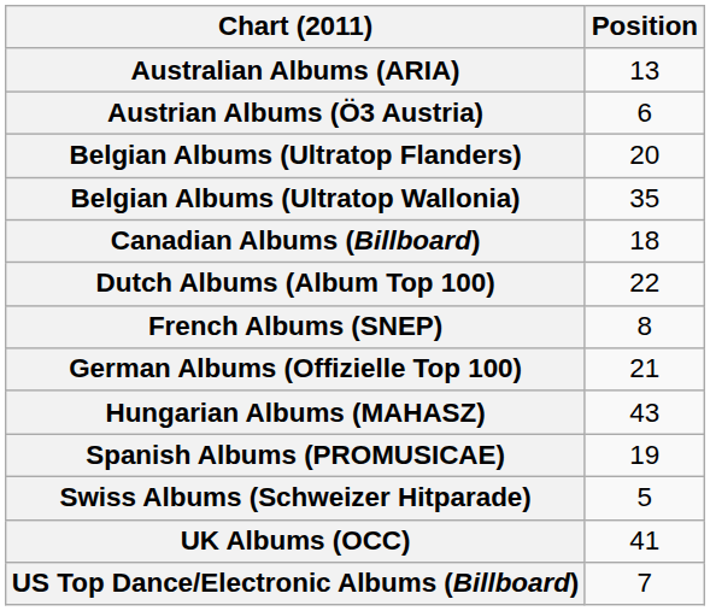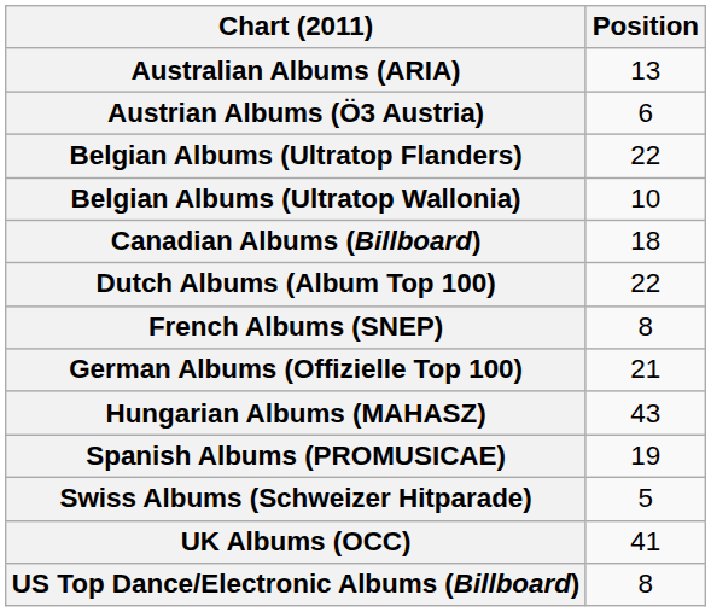 <table class="wikitable sortable plainrowheaders" style="text-align:center">
 <tr>
 <th scope="col">Chart (2011)</th>
 <th scope="col">Position</th>
 </tr>
 <tr>
 <th scope="row">Australian Albums (ARIA)</th>
 <td>13</td>
 </tr>
 <tr>
 <th scope="row">Austrian Albums (Ö3 Austria)</th>
 <td>6</td>
 </tr>
 <tr>
 <th scope="row">Belgian Albums (Ultratop Flanders)</th>
-<td>20</td>
+<td>22</td>
 </tr>
 <tr>
 <th scope="row">Belgian Albums (Ultratop Wallonia)</th>
-<td>35</td>
+<td>10</td>
 </tr>
 <tr>
 <th scope="row">Canadian Albums (<em>Billboard</em>)</th>
 <td>18</td>
 </tr>
 <tr>
 <th scope="row">Dutch Albums (Album Top 100)</th>
 <td>22</td>
 </tr>
 <tr>
 <th scope="row">French Albums (SNEP)</th>
 <td>8</td>
 </tr>
 <tr>
 <th scope="row">German Albums (Offizielle Top 100)</th>
 <td>21</td>
 </tr>
 <tr>
 <th scope="row">Hungarian Albums (MAHASZ)</th>
 <td>43</td>
 </tr>
 <tr>
 <th scope="row">Spanish Albums (PROMUSICAE)</th>
 <td>19</td>
 </tr>
 <tr>
 <th scope="row">Swiss Albums (Schweizer Hitparade)</th>
 <td>5</td>
 </tr>
 <tr>
 <th scope="row">UK Albums (OCC)</th>
 <td>41</td>
 </tr>
 <tr>
 <th scope="row">US Top Dance/Electronic Albums (<em>Billboard</em>)</th>
-<td>7</td>
+<td>8</td>
 </tr>
 </table>
